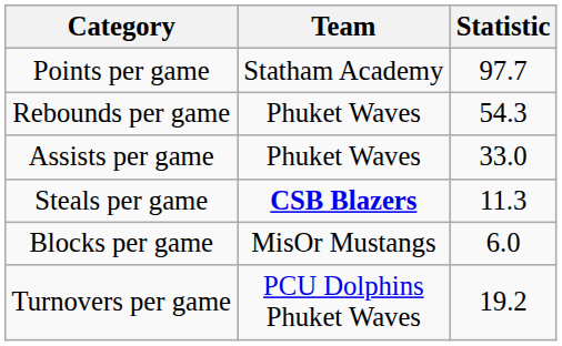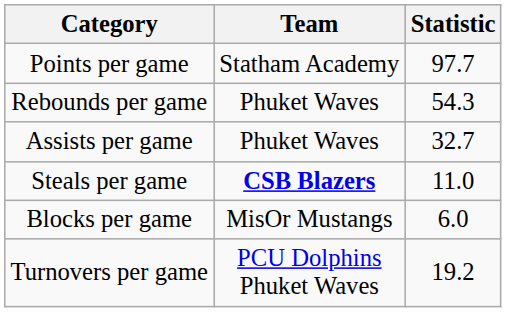 <table class="wikitable" style="text-align:center">
 <tr>
 <th>Category</th>
 <th>Team</th>
 <th>Statistic</th>
 </tr>
 <tr>
 <td>Points per game</td>
 <td> Statham Academy</td>
 <td>97.7</td>
 </tr>
 <tr>
 <td>Rebounds per game</td>
 <td> Phuket Waves</td>
 <td>54.3</td>
 </tr>
 <tr>
 <td>Assists per game</td>
 <td> Phuket Waves</td>
-<td>33.0</td>
+<td>32.7</td>
 </tr>
 <tr>
 <td>Steals per game</td>
 <td><strong> <a href='#'>CSB Blazers</a></strong></td>
-<td>11.3</td>
+<td>11.0</td>
 </tr>
 <tr>
 <td>Blocks per game</td>
 <td> MisOr Mustangs</td>
 <td>6.0</td>
 </tr>
 <tr>
 <td>Turnovers per game</td>
 <td> <a href='#'>PCU Dolphins</a><br> Phuket Waves</td>
 <td>19.2</td>
 </tr>
 </table>
